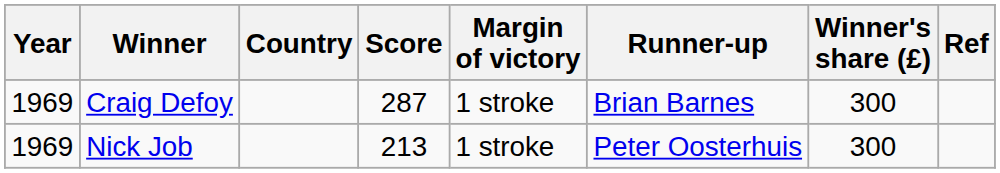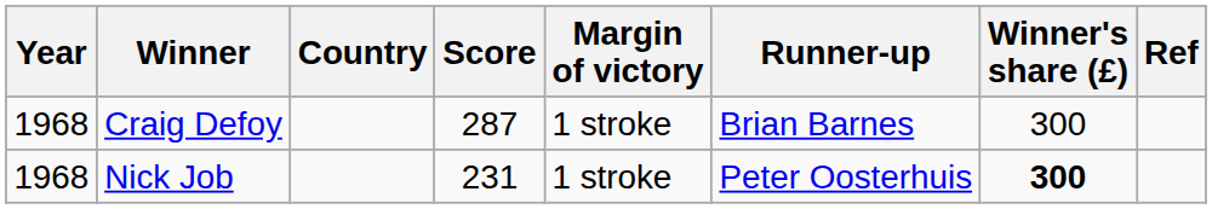 <table class="wikitable" style="font-size:95%">
 <tr>
 <th>Year</th>
 <th>Winner</th>
 <th>Country</th>
 <th>Score</th>
 <th>Margin<br>of victory</th>
 <th>Runner-up</th>
 <th>Winner's<br>share (£)</th>
 <th>Ref</th>
 </tr>
 <tr>
-<td>1969</td>
+<td>1968</td>
 <td><a href='#'>Craig Defoy</a></td>
 <td></td>
 <td align=center>287</td>
 <td>1 stroke</td>
 <td> <a href='#'>Brian Barnes</a></td>
 <td align=center>300</td>
 <td></td>
 </tr>
 <tr>
-<td>1969</td>
+<td>1968</td>
 <td><a href='#'>Nick Job</a></td>
 <td></td>
-<td align=center>213</td>
+<td align=center>231</td>
 <td>1 stroke</td>
 <td> <a href='#'>Peter Oosterhuis</a></td>
-<td align=center>300</td>
+<td align=center><strong>300</strong></td>
 <td></td>
 </tr>
 </table>
